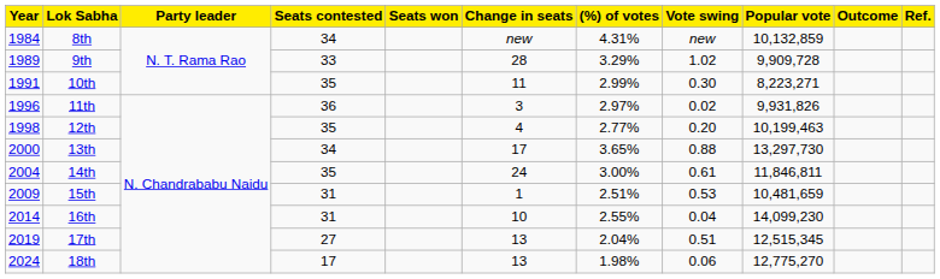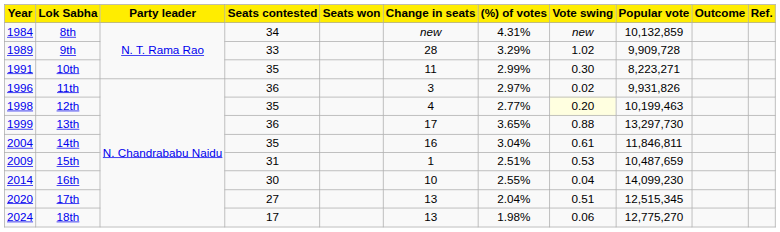 <table class="wikitable sortable" style="text-align:center;">
 <tr>
 <th style="background-color:#FFED00;color:black">Year</th>
 <th style="background-color:#FFED00;color:black">Lok Sabha</th>
 <th style="background-color:#FFED00;color:black">Party leader</th>
 <th style="background-color:#FFED00;color:black">Seats contested</th>
 <th style="background-color:#FFED00;color:black">Seats won</th>
 <th style="background-color:#FFED00;color:black">Change in seats</th>
 <th style="background-color:#FFED00;color:black">(%) of votes</th>
 <th style="background-color:#FFED00;color:black">Vote swing</th>
 <th style="background-color:#FFED00;color:black">Popular vote</th>
 <th style="background-color:#FFED00;color:black">Outcome</th>
 <th class="unsortable" style="background-color:#FFED00;color:black">Ref.</th>
 </tr>
 <tr>
 <td><a href='#'>1984</a></td>
 <td><a href='#'>8th</a></td>
 <td rowspan=3><a href='#'>N. T. Rama Rao</a></td>
 <td>34</td>
 <td></td>
 <td> <em>new</em></td>
 <td>4.31%</td>
 <td> <em>new</em></td>
 <td>10,132,859</td>
 <td></td>
 <td></td>
 </tr>
 <tr>
 <td><a href='#'>1989</a></td>
 <td><a href='#'>9th</a></td>
 <td>33</td>
 <td></td>
 <td> 28</td>
 <td>3.29%</td>
 <td> 1.02</td>
 <td>9,909,728</td>
 <td></td>
 <td></td>
 </tr>
 <tr>
 <td><a href='#'>1991</a></td>
 <td><a href='#'>10th</a></td>
 <td>35</td>
 <td></td>
 <td> 11</td>
 <td>2.99%</td>
 <td> 0.30</td>
 <td>8,223,271</td>
 <td></td>
 <td></td>
 </tr>
 <tr>
 <td><a href='#'>1996</a></td>
 <td><a href='#'>11th</a></td>
 <td rowspan=8><a href='#'>N. Chandrababu Naidu</a></td>
 <td>36</td>
 <td></td>
 <td> 3</td>
 <td>2.97%</td>
 <td> 0.02</td>
 <td>9,931,826</td>
 <td></td>
 <td></td>
 </tr>
 <tr>
 <td><a href='#'>1998</a></td>
 <td><a href='#'>12th</a></td>
 <td>35</td>
 <td></td>
 <td> 4</td>
 <td>2.77%</td>
-<td> 0.20</td>
+<td style="background: lightyellow;"> 0.20</td>
 <td>10,199,463</td>
 <td></td>
 <td></td>
 </tr>
 <tr>
-<td><a href='#'>2000</a></td>
+<td><a href='#'>1999</a></td>
 <td><a href='#'>13th</a></td>
-<td>34</td>
+<td>36</td>
 <td></td>
 <td> 17</td>
 <td>3.65%</td>
 <td> 0.88</td>
 <td>13,297,730</td>
 <td></td>
 <td></td>
 </tr>
 <tr>
 <td><a href='#'>2004</a></td>
 <td><a href='#'>14th</a></td>
 <td>35</td>
 <td></td>
-<td> 24</td>
-<td>3.00%</td>
+<td> 16</td>
+<td>3.04%</td>
 <td> 0.61</td>
 <td>11,846,811</td>
 <td></td>
 <td></td>
 </tr>
 <tr>
 <td><a href='#'>2009</a></td>
 <td><a href='#'>15th</a></td>
 <td>31</td>
 <td></td>
 <td> 1</td>
 <td>2.51%</td>
 <td> 0.53</td>
-<td>10,481,659</td>
+<td>10,487,659</td>
 <td></td>
 <td></td>
 </tr>
 <tr>
 <td><a href='#'>2014</a></td>
 <td><a href='#'>16th</a></td>
-<td>31</td>
+<td>30</td>
 <td></td>
 <td> 10</td>
 <td>2.55%</td>
 <td> 0.04</td>
 <td>14,099,230</td>
 <td></td>
 <td></td>
 </tr>
 <tr>
-<td><a href='#'>2019</a></td>
+<td><a href='#'>2020</a></td>
 <td><a href='#'>17th</a></td>
 <td>27</td>
 <td></td>
 <td> 13</td>
 <td>2.04%</td>
 <td> 0.51</td>
 <td>12,515,345</td>
 <td></td>
 <td></td>
 </tr>
 <tr>
 <td><a href='#'>2024</a></td>
 <td><a href='#'>18th</a></td>
 <td>17</td>
 <td></td>
 <td> 13</td>
 <td>1.98%</td>
 <td> 0.06</td>
 <td>12,775,270</td>
 <td></td>
 <td></td>
 </tr>
 </table>
